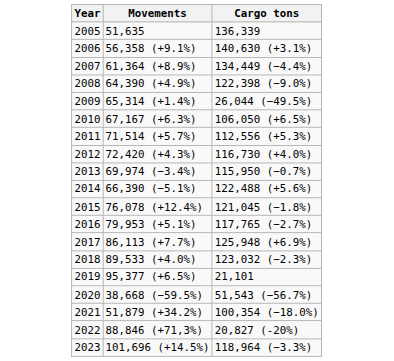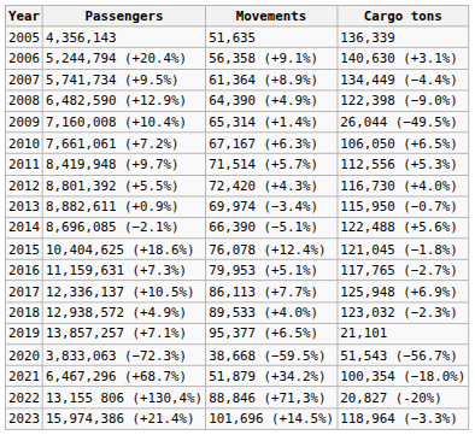 <table class="wikitable sortable" width=align= style="margin:1em auto;">
 <tr style="background:#ffdead;">
 <th>Year</th>
+<th>Passengers</th>
 <th>Movements</th>
 <th>Cargo tons</th>
 </tr>
 <tr style="text-align:left;">
 <td>2005</td>
+<td>4,356,143</td>
 <td>51,635</td>
 <td>136,339</td>
 </tr>
 <tr style="text-align:left;">
 <td>2006</td>
+<td>5,244,794 (+20.4%)</td>
 <td>56,358 (+9.1%)</td>
 <td>140,630 (+3.1%)</td>
 </tr>
 <tr style="text-align:left;">
 <td>2007</td>
+<td>5,741,734 (+9.5%)</td>
 <td>61,364 (+8.9%)</td>
 <td>134,449 (−4.4%)</td>
 </tr>
 <tr style="text-align:left;">
 <td>2008</td>
+<td>6,482,590 (+12.9%)</td>
 <td>64,390 (+4.9%)</td>
 <td>122,398 (−9.0%)</td>
 </tr>
 <tr style="text-align:left;">
 <td>2009</td>
+<td>7,160,008 (+10.4%)</td>
 <td>65,314 (+1.4%)</td>
 <td>26,044 (−49.5%)</td>
 </tr>
 <tr style="text-align:left;">
 <td>2010</td>
+<td>7,661,061 (+7.2%)</td>
 <td>67,167 (+6.3%)</td>
 <td>106,050 (+6.5%)</td>
 </tr>
 <tr style="text-align:left;">
 <td>2011</td>
+<td>8,419,948 (+9.7%)</td>
 <td>71,514 (+5.7%)</td>
 <td>112,556 (+5.3%)</td>
 </tr>
 <tr style="text-align:left;">
 <td>2012</td>
+<td>8,801,392 (+5.5%)</td>
 <td>72,420 (+4.3%)</td>
 <td>116,730 (+4.0%)</td>
 </tr>
 <tr style="text-align:left;">
 <td>2013</td>
+<td>8,882,611 (+0.9%)</td>
 <td>69,974 (−3.4%)</td>
 <td>115,950 (−0.7%)</td>
 </tr>
 <tr style="text-align:left;">
 <td>2014</td>
+<td>8,696,085 (−2.1%)</td>
 <td>66,390 (−5.1%)</td>
 <td>122,488 (+5.6%)</td>
 </tr>
 <tr style="text-align:left;">
 <td>2015</td>
+<td>10,404,625 (+18.6%)</td>
 <td>76,078 (+12.4%)</td>
 <td>121,045 (−1.8%)</td>
 </tr>
 <tr style="text-align:left;">
 <td>2016</td>
+<td>11,159,631 (+7.3%)</td>
 <td>79,953 (+5.1%)</td>
 <td>117,765 (−2.7%)</td>
 </tr>
 <tr style="text-align:left;">
 <td>2017</td>
+<td>12,336,137 (+10.5%)</td>
 <td>86,113 (+7.7%)</td>
 <td>125,948 (+6.9%)</td>
 </tr>
 <tr style="text-align:left;">
 <td>2018</td>
+<td>12,938,572 (+4.9%)</td>
 <td>89,533 (+4.0%)</td>
 <td>123,032 (−2.3%)</td>
 </tr>
 <tr style="text-align:left;">
 <td>2019</td>
+<td>13,857,257 (+7.1%)</td>
 <td>95,377 (+6.5%)</td>
 <td>21,101</td>
 </tr>
 <tr style="text-align:left;">
 <td>2020</td>
+<td>3,833,063 (−72.3%)</td>
 <td>38,668 (−59.5%)</td>
 <td>51,543 (−56.7%)</td>
 </tr>
 <tr style="text-align:left;">
 <td>2021</td>
+<td>6,467,296 (+68.7%)</td>
 <td>51,879 (+34.2%)</td>
 <td>100,354 (−18.0%)</td>
 </tr>
 <tr style="text-align:left;">
 <td>2022</td>
+<td>13,155 806 (+130,4%)</td>
 <td>88,846 (+71,3%)</td>
 <td>20,827 (-20%)</td>
 </tr>
 <tr style="text-align:left;">
 <td>2023</td>
+<td>15,974,386 (+21.4%)</td>
 <td>101,696 (+14.5%)</td>
 <td>118,964 (−3.3%)</td>
 </tr>
 </table>
